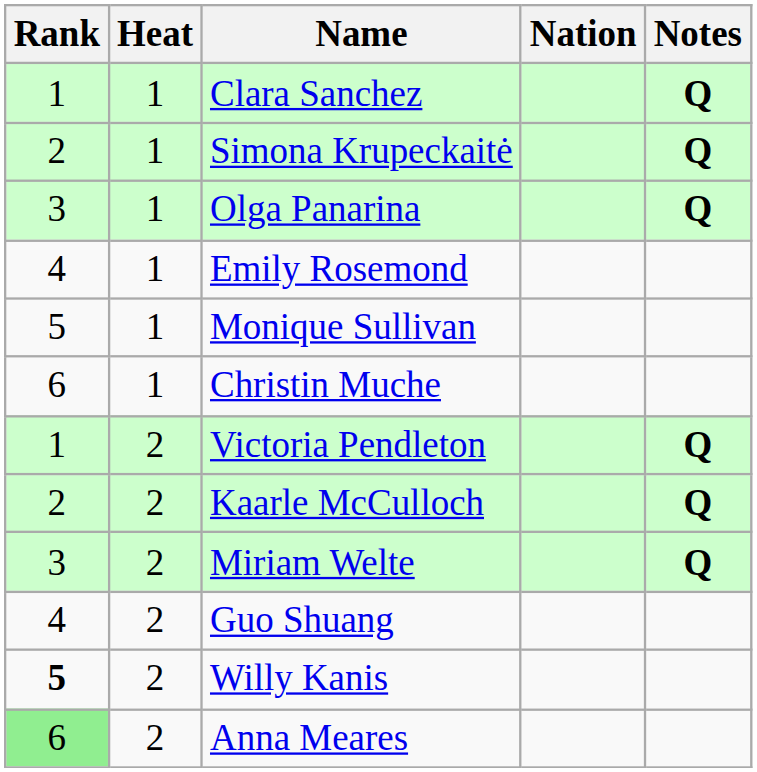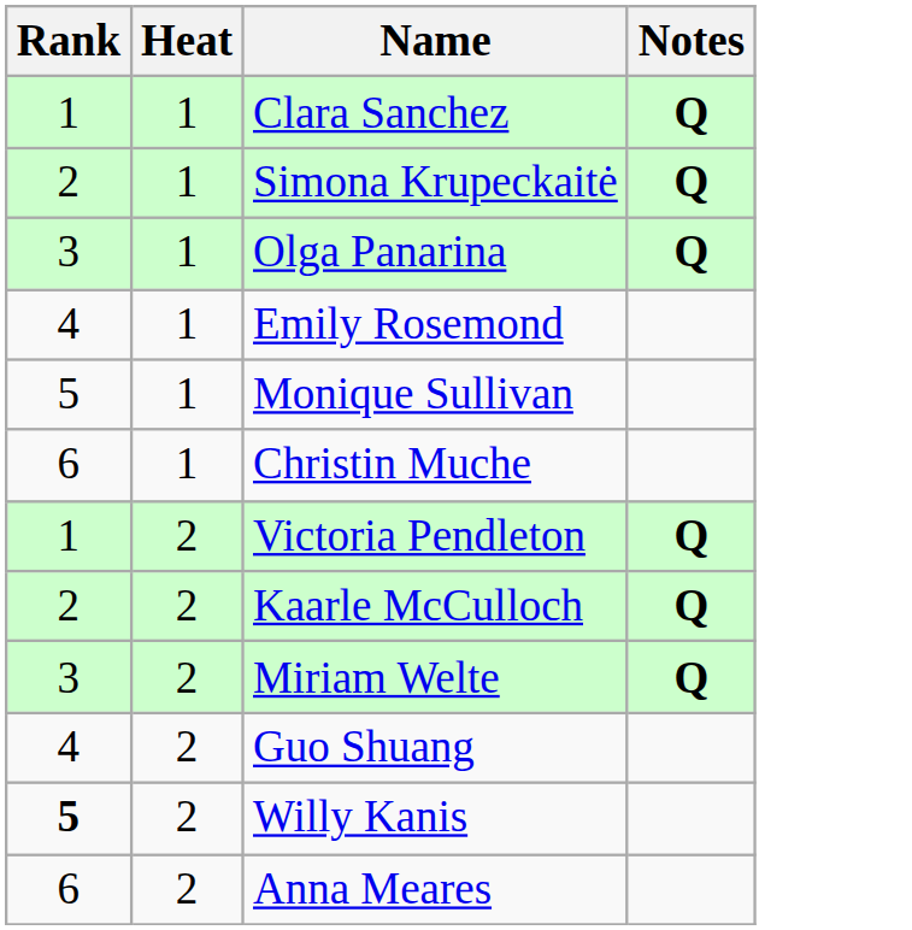 <table class="wikitable sortable" style="text-align:center">
 <tr>
 <th>Rank</th>
 <th>Heat</th>
 <th>Name</th>
-<th>Nation</th>
 <th>Notes</th>
 </tr>
 <tr style="background: #ccffcc;">
 <td>1</td>
 <td>1</td>
 <td align=left><a href='#'>Clara Sanchez</a></td>
-<td align=left></td>
 <td><strong>Q</strong></td>
 </tr>
 <tr style="background: #ccffcc;">
 <td>2</td>
 <td>1</td>
 <td align=left><a href='#'>Simona Krupeckaitė</a></td>
-<td align=left></td>
 <td><strong>Q</strong></td>
 </tr>
 <tr style="background: #ccffcc;">
 <td>3</td>
 <td>1</td>
 <td align=left><a href='#'>Olga Panarina</a></td>
-<td align=left></td>
 <td><strong>Q</strong></td>
 </tr>
 <tr>
 <td>4</td>
 <td>1</td>
 <td align=left><a href='#'>Emily Rosemond</a></td>
-<td align=left></td>
 <td></td>
 </tr>
 <tr>
 <td>5</td>
 <td>1</td>
 <td align=left><a href='#'>Monique Sullivan</a></td>
-<td align=left></td>
 <td></td>
 </tr>
 <tr>
 <td>6</td>
 <td>1</td>
 <td align=left><a href='#'>Christin Muche</a></td>
-<td align=left></td>
 <td></td>
 </tr>
 <tr style="background: #ccffcc;">
 <td>1</td>
 <td>2</td>
 <td align=left><a href='#'>Victoria Pendleton</a></td>
-<td align=left></td>
 <td><strong>Q</strong></td>
 </tr>
 <tr style="background: #ccffcc;">
 <td>2</td>
 <td>2</td>
 <td align=left><a href='#'>Kaarle McCulloch</a></td>
-<td align=left></td>
 <td><strong>Q</strong></td>
 </tr>
 <tr style="background: #ccffcc;">
 <td>3</td>
 <td>2</td>
 <td align=left><a href='#'>Miriam Welte</a></td>
-<td align=left></td>
 <td><strong>Q</strong></td>
 </tr>
 <tr>
 <td>4</td>
 <td>2</td>
 <td align=left><a href='#'>Guo Shuang</a></td>
-<td align=left></td>
 <td></td>
 </tr>
 <tr>
 <td><strong>5</strong></td>
 <td>2</td>
 <td align=left><a href='#'>Willy Kanis</a></td>
-<td align=left></td>
 <td></td>
 </tr>
 <tr>
-<td style="background: lightgreen;">6</td>
+<td>6</td>
 <td>2</td>
 <td align=left><a href='#'>Anna Meares</a></td>
-<td align=left></td>
 <td></td>
 </tr>
 </table>
